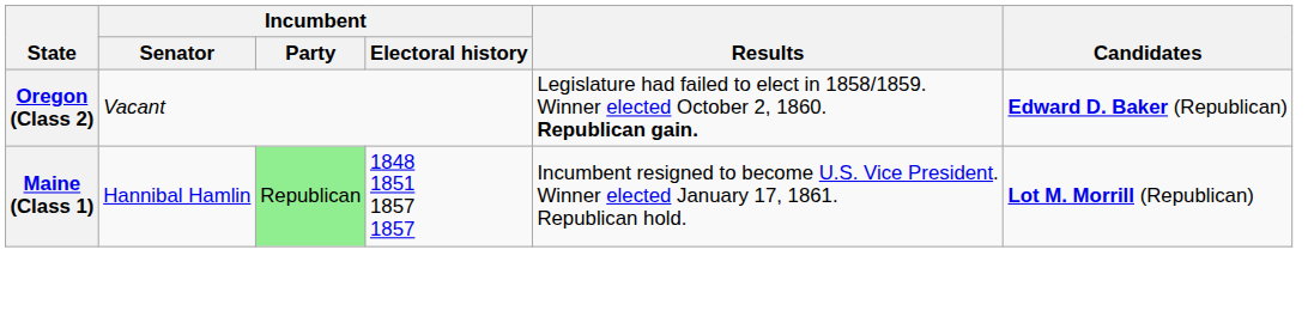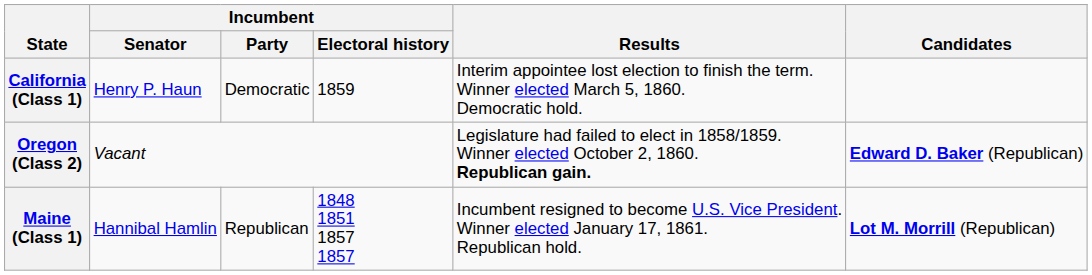 <table class=wikitable>
 <tr valign=bottom>
 <th rowspan=2>State</th>
 <th colspan=3>Incumbent</th>
 <th rowspan=2>Results</th>
 <th rowspan=2>Candidates</th>
 </tr>
 <tr valign=bottom>
 <th>Senator</th>
 <th>Party</th>
 <th>Electoral history</th>
 </tr>
 <tr>
+<th><a href='#'>California</a><br> (Class 1)</th>
+<td><a href='#'>Henry P. Haun</a></td>
+<td>Democratic</td>
+<td nowrap>1859 </td>
+<td>Interim appointee lost election to finish the term.<br>Winner <a href='#'>elected</a> March 5, 1860.<br>Democratic hold.</td>
+<td nowrap></td>
+</tr>
+<tr>
 <th><a href='#'>Oregon</a><br>(Class 2)</th>
 <td colspan=3><em>Vacant</em></td>
 <td>Legislature had failed to elect in 1858/1859.<br>Winner <a href='#'>elected</a> October 2, 1860.<br><strong>Republican gain.</strong></td>
 <td nowrap><strong> <a href='#'>Edward D. Baker</a></strong> (Republican)<br></td>
 </tr>
 <tr>
 <th><a href='#'>Maine</a><br> (Class 1)</th>
 <td><a href='#'>Hannibal Hamlin</a></td>
-<td style="background: lightgreen;">Republican</td>
+<td>Republican</td>
 <td nowrap><a href='#'>1848 </a><br><a href='#'>1851</a><br>1857 <br><a href='#'>1857</a></td>
 <td>Incumbent resigned to become <a href='#'>U.S. Vice President</a>.<br>Winner <a href='#'>elected</a> January 17, 1861.<br>Republican hold.</td>
 <td nowrap><strong> <a href='#'>Lot M. Morrill</a></strong> (Republican)<br></td>
 </tr>
 </table>
